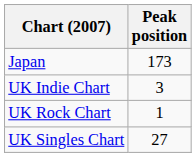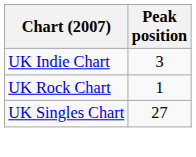 <table class="wikitable sortable">
 <tr>
 <th align="left">Chart (2007)</th>
 <th align="left">Peak<br>position</th>
-</tr>
-<tr>
-<td align="left"><a href='#'>Japan</a></td>
-<td style="text-align:center;">173</td>
 </tr>
 <tr>
 <td align="left"><a href='#'>UK Indie Chart</a></td>
 <td style="text-align:center;">3</td>
 </tr>
 <tr>
 <td align="left"><a href='#'>UK Rock Chart</a></td>
 <td style="text-align:center;">1</td>
 </tr>
 <tr>
 <td align="left"><a href='#'>UK Singles Chart</a></td>
 <td style="text-align:center;">27</td>
 </tr>
 </table>
